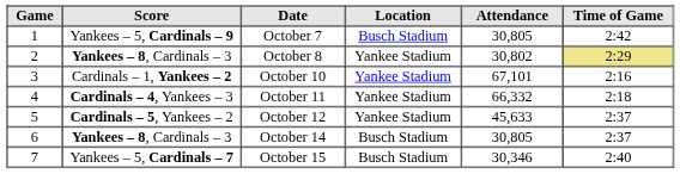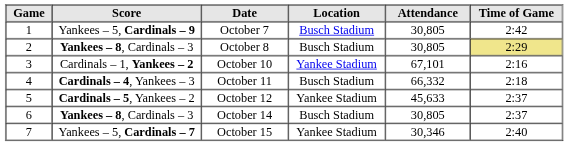 <table border="1" cellspacing="0"  style="width:725px; margin-left:3em;">
 <tr style="text-align:center; background:#e6e6e6;">
 <th width=10>Game</th>
 <th width=140>Score</th>
 <th width=80>Date</th>
 <th width=90>Location</th>
 <th width=60>Attendance</th>
 <th width=85>Time of Game</th>
 </tr>
 <tr style="text-align:center;">
 <td>1</td>
 <td>Yankees – 5, <strong>Cardinals – 9</strong></td>
 <td>October 7</td>
 <td><a href='#'>Busch Stadium</a></td>
 <td>30,805</td>
 <td>2:42</td>
 </tr>
 <tr style="text-align:center;">
 <td>2</td>
 <td><strong>Yankees – 8</strong>, Cardinals – 3</td>
 <td>October 8</td>
-<td>Yankee Stadium</td>
-<td>30,802</td>
+<td>Busch Stadium</td>
+<td>30,805</td>
 <td style="background: khaki;">2:29</td>
 </tr>
 <tr style="text-align:center;">
 <td>3</td>
 <td>Cardinals – 1, <strong> Yankees – 2</strong></td>
 <td>October 10</td>
 <td><a href='#'>Yankee Stadium</a></td>
 <td>67,101</td>
 <td>2:16</td>
 </tr>
 <tr style="text-align:center;">
 <td>4</td>
 <td><strong>Cardinals – 4</strong>, Yankees – 3</td>
 <td>October 11</td>
-<td>Yankee Stadium</td>
+<td>Busch Stadium</td>
 <td>66,332</td>
 <td>2:18</td>
 </tr>
 <tr style="text-align:center;">
 <td>5</td>
 <td><strong>Cardinals – 5</strong>, Yankees – 2</td>
 <td>October 12</td>
 <td>Yankee Stadium</td>
 <td>45,633</td>
 <td>2:37</td>
 </tr>
 <tr style="text-align:center;">
 <td>6</td>
 <td><strong>Yankees – 8</strong>, Cardinals – 3</td>
 <td>October 14</td>
 <td>Busch Stadium</td>
 <td>30,805</td>
 <td>2:37</td>
 </tr>
 <tr style="text-align:center;">
 <td>7</td>
 <td>Yankees – 5, <strong> Cardinals – 7</strong></td>
 <td>October 15</td>
-<td>Busch Stadium</td>
+<td>Yankee Stadium</td>
 <td>30,346</td>
 <td>2:40</td>
 </tr>
 </table>
